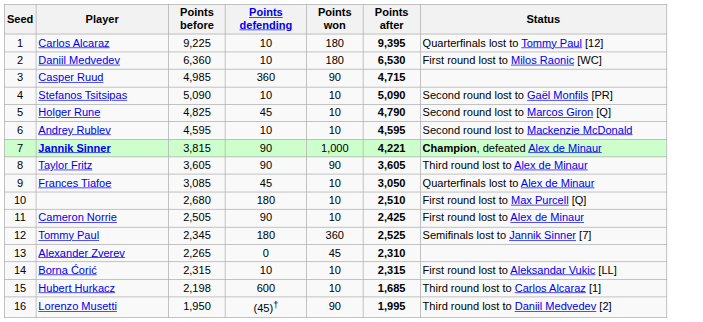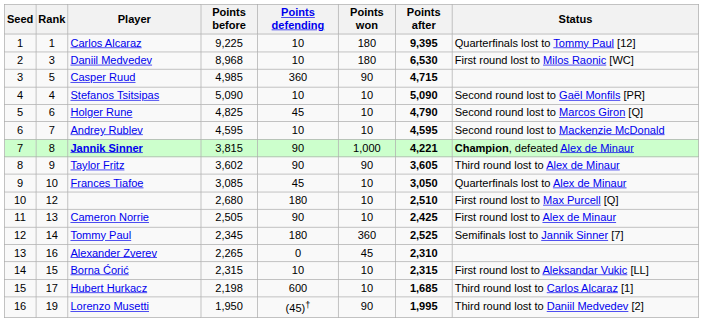 <table class="wikitable sortable">
 <tr>
 <th style="width:30px;">Seed</th>
+<th style="width:30px;">Rank</th>
 <th style="width:185px;">Player</th>
 <th style="width:75px;">Points before</th>
 <th style="width:110px;"><a href='#'>Points defending</a></th>
 <th style="width:75px;">Points won</th>
 <th style="width:75px;">Points after</th>
 <th style="width:350px;">Status</th>
 </tr>
 <tr>
+<td style="text-align:center;">1</td>
 <td style="text-align:center;">1</td>
 <td> <a href='#'>Carlos Alcaraz</a></td>
 <td style="text-align:center;">9,225</td>
 <td style="text-align:center;">10</td>
 <td style="text-align:center;">180</td>
 <td style="text-align:center;"><strong>9,395</strong></td>
 <td>Quarterfinals lost to  <a href='#'>Tommy Paul</a> [12]</td>
 </tr>
 <tr>
 <td style="text-align:center;">2</td>
+<td style="text-align:center;">3</td>
 <td> <a href='#'>Daniil Medvedev</a></td>
-<td style="text-align:center;">6,360</td>
+<td style="text-align:center;">8,968</td>
 <td style="text-align:center;">10</td>
 <td style="text-align:center;">180</td>
 <td style="text-align:center;"><strong>6,530</strong></td>
 <td>First round lost to  <a href='#'>Milos Raonic</a> [WC]</td>
 </tr>
 <tr>
 <td style="text-align:center;">3</td>
+<td style="text-align:center;">5</td>
 <td> <a href='#'>Casper Ruud</a></td>
 <td style="text-align:center;">4,985</td>
 <td style="text-align:center;">360</td>
 <td style="text-align:center;">90</td>
 <td style="text-align:center;"><strong>4,715</strong></td>
 <td></td>
 </tr>
 <tr>
+<td style="text-align:center;">4</td>
 <td style="text-align:center;">4</td>
 <td> <a href='#'>Stefanos Tsitsipas</a></td>
 <td style="text-align:center;">5,090</td>
 <td style="text-align:center;">10</td>
 <td style="text-align:center;">10</td>
 <td style="text-align:center;"><strong>5,090</strong></td>
 <td>Second round lost to  <a href='#'>Gaël Monfils</a> [PR]</td>
 </tr>
 <tr>
 <td style="text-align:center;">5</td>
+<td style="text-align:center;">6</td>
 <td> <a href='#'>Holger Rune</a></td>
 <td style="text-align:center;">4,825</td>
 <td style="text-align:center;">45</td>
 <td style="text-align:center;">10</td>
 <td style="text-align:center;"><strong>4,790</strong></td>
 <td>Second round lost to  <a href='#'>Marcos Giron</a> [Q]</td>
 </tr>
 <tr>
 <td style="text-align:center;">6</td>
+<td style="text-align:center;">7</td>
 <td> <a href='#'>Andrey Rublev</a></td>
 <td style="text-align:center;">4,595</td>
 <td style="text-align:center;">10</td>
 <td style="text-align:center;">10</td>
 <td style="text-align:center;"><strong>4,595</strong></td>
 <td>Second round lost to  <a href='#'>Mackenzie McDonald</a></td>
 </tr>
 <tr style="background:#cfc">
 <td style="text-align:center;">7</td>
+<td style="text-align:center;">8</td>
 <td> <strong><a href='#'>Jannik Sinner</a></strong></td>
 <td style="text-align:center;">3,815</td>
 <td style="text-align:center;">90</td>
 <td style="text-align:center;">1,000</td>
 <td style="text-align:center;"><strong>4,221</strong></td>
 <td><strong>Champion</strong>, defeated  <a href='#'>Alex de Minaur</a></td>
 </tr>
 <tr>
 <td style="text-align:center;">8</td>
+<td style="text-align:center;">9</td>
 <td> <a href='#'>Taylor Fritz</a></td>
-<td style="text-align:center;">3,605</td>
+<td style="text-align:center;">3,602</td>
 <td style="text-align:center;">90</td>
 <td style="text-align:center;">90</td>
 <td style="text-align:center;"><strong>3,605</strong></td>
 <td>Third round lost to  <a href='#'>Alex de Minaur</a></td>
 </tr>
 <tr>
 <td style="text-align:center;">9</td>
+<td style="text-align:center;">10</td>
 <td> <a href='#'>Frances Tiafoe</a></td>
 <td style="text-align:center;">3,085</td>
 <td style="text-align:center;">45</td>
 <td style="text-align:center;">10</td>
 <td style="text-align:center;"><strong>3,050</strong></td>
 <td>Quarterfinals lost to  <a href='#'>Alex de Minaur</a></td>
 </tr>
 <tr>
 <td style="text-align:center;">10</td>
+<td style="text-align:center;">12</td>
 <td></td>
 <td style="text-align:center;">2,680</td>
 <td style="text-align:center;">180</td>
 <td style="text-align:center;">10</td>
 <td style="text-align:center;"><strong>2,510</strong></td>
 <td>First round lost to  <a href='#'>Max Purcell</a> [Q]</td>
 </tr>
 <tr>
 <td style="text-align:center;">11</td>
+<td style="text-align:center;">13</td>
 <td> <a href='#'>Cameron Norrie</a></td>
 <td style="text-align:center;">2,505</td>
 <td style="text-align:center;">90</td>
 <td style="text-align:center;">10</td>
 <td style="text-align:center;"><strong>2,425</strong></td>
 <td>First round lost to  <a href='#'>Alex de Minaur</a></td>
 </tr>
 <tr>
 <td style="text-align:center;">12</td>
+<td style="text-align:center;">14</td>
 <td> <a href='#'>Tommy Paul</a></td>
 <td style="text-align:center;">2,345</td>
 <td style="text-align:center;">180</td>
 <td style="text-align:center;">360</td>
 <td style="text-align:center;"><strong>2,525</strong></td>
 <td>Semifinals lost to  <a href='#'>Jannik Sinner</a> [7]</td>
 </tr>
 <tr>
 <td style="text-align:center;">13</td>
+<td style="text-align:center;">16</td>
 <td> <a href='#'>Alexander Zverev</a></td>
 <td style="text-align:center;">2,265</td>
 <td style="text-align:center;">0</td>
 <td style="text-align:center;">45</td>
 <td style="text-align:center;"><strong>2,310</strong></td>
 <td></td>
 </tr>
 <tr>
 <td style="text-align:center;">14</td>
+<td style="text-align:center;">15</td>
 <td> <a href='#'>Borna Ćorić</a></td>
 <td style="text-align:center;">2,315</td>
 <td style="text-align:center;">10</td>
 <td style="text-align:center;">10</td>
 <td style="text-align:center;"><strong>2,315</strong></td>
 <td>First round lost to  <a href='#'>Aleksandar Vukic</a> [LL]</td>
 </tr>
 <tr>
 <td style="text-align:center;">15</td>
+<td style="text-align:center;">17</td>
 <td> <a href='#'>Hubert Hurkacz</a></td>
 <td style="text-align:center;">2,198</td>
 <td style="text-align:center;">600</td>
 <td style="text-align:center;">10</td>
 <td style="text-align:center;"><strong>1,685</strong></td>
 <td>Third round lost to  <a href='#'>Carlos Alcaraz</a> [1]</td>
 </tr>
 <tr>
 <td style="text-align:center;">16</td>
+<td style="text-align:center;">19</td>
 <td> <a href='#'>Lorenzo Musetti</a></td>
 <td style="text-align:center;">1,950</td>
 <td style="text-align:center;">(45)<sup>†</sup></td>
 <td style="text-align:center;">90</td>
 <td style="text-align:center;"><strong>1,995</strong></td>
 <td>Third round lost to  <a href='#'>Daniil Medvedev</a> [2]</td>
 </tr>
 </table>
